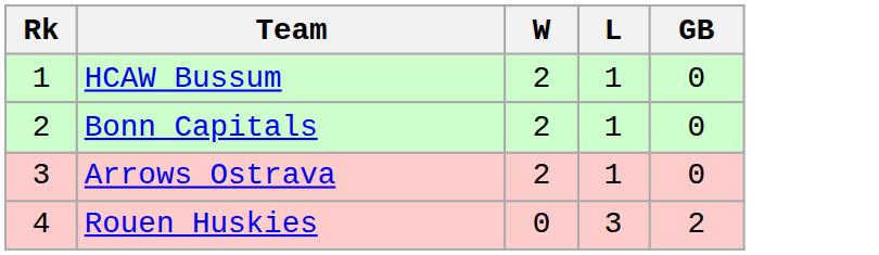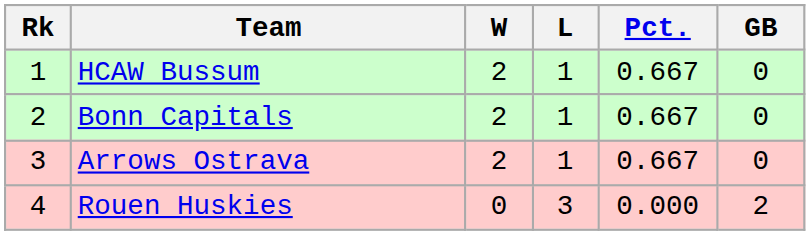 <table class="wikitable" style="text-align:center">
 <tr>
 <th width="25">Rk</th>
 <th width="180">Team</th>
 <th width="25">W</th>
 <th width="25">L</th>
+<th width="50"><a href='#'>Pct.</a></th>
 <th width="35">GB</th>
 </tr>
 <tr style="background-color:#ccffcc;">
 <td>1</td>
 <td style="text-align:left;"> <a href='#'>HCAW Bussum</a></td>
 <td>2</td>
 <td>1</td>
+<td>0.667</td>
 <td>0</td>
 </tr>
 <tr style="background-color:#ccffcc;">
 <td>2</td>
 <td style="text-align:left;"> <a href='#'>Bonn Capitals</a></td>
 <td>2</td>
 <td>1</td>
+<td>0.667</td>
 <td>0</td>
 </tr>
 <tr style="background-color:#ffcccc;">
 <td>3</td>
 <td style="text-align:left;"> <a href='#'>Arrows Ostrava</a></td>
 <td>2</td>
 <td>1</td>
+<td>0.667</td>
 <td>0</td>
 </tr>
 <tr style="background-color:#ffcccc;">
 <td>4</td>
 <td style="text-align:left;"> <a href='#'>Rouen Huskies</a></td>
 <td>0</td>
 <td>3</td>
+<td>0.000</td>
 <td>2</td>
 </tr>
 </table>
